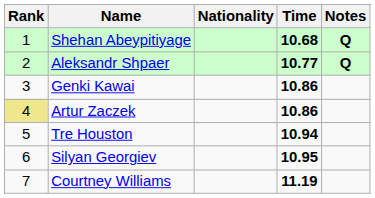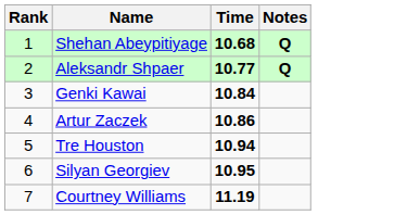 <table class="wikitable sortable" style="text-align:center">
 <tr>
 <th>Rank</th>
 <th>Name</th>
-<th>Nationality</th>
 <th>Time</th>
 <th>Notes</th>
 </tr>
 <tr bgcolor=ccffcc>
 <td>1</td>
 <td align=left><a href='#'>Shehan Abeypitiyage</a></td>
-<td align=left></td>
 <td><strong>10.68</strong></td>
 <td><strong>Q</strong></td>
 </tr>
 <tr bgcolor=ccffcc>
 <td>2</td>
 <td align=left><a href='#'>Aleksandr Shpaer</a></td>
-<td align=left></td>
 <td><strong>10.77</strong></td>
 <td><strong>Q</strong></td>
 </tr>
 <tr>
 <td>3</td>
 <td align=left><a href='#'>Genki Kawai</a></td>
-<td align=left></td>
-<td><strong>10.86</strong></td>
+<td><strong>10.84</strong></td>
 <td></td>
 </tr>
 <tr>
-<td style="background: khaki;">4</td>
+<td>4</td>
 <td align=left><a href='#'>Artur Zaczek</a></td>
-<td align=left></td>
 <td><strong>10.86</strong></td>
 <td></td>
 </tr>
 <tr>
 <td>5</td>
 <td align=left><a href='#'>Tre Houston</a></td>
-<td align=left></td>
 <td><strong>10.94</strong></td>
 <td></td>
 </tr>
 <tr>
 <td>6</td>
 <td align=left><a href='#'>Silyan Georgiev</a></td>
-<td align=left></td>
 <td><strong>10.95</strong></td>
 <td></td>
 </tr>
 <tr>
 <td>7</td>
 <td align=left><a href='#'>Courtney Williams</a></td>
-<td align=left></td>
 <td><strong>11.19</strong></td>
 <td></td>
 </tr>
 </table>
